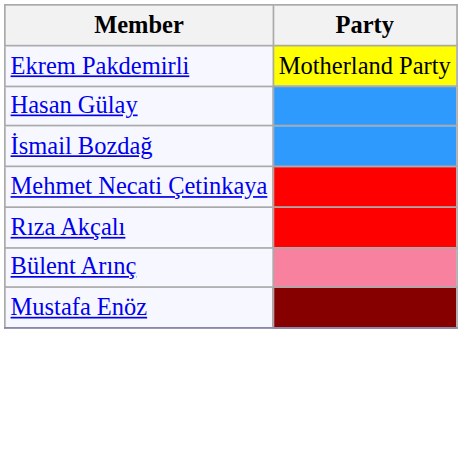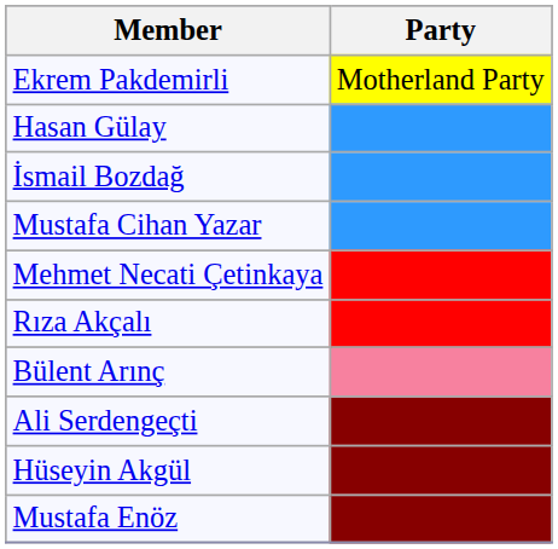 <table class=wikitable style="border:1px solid #8888aa; background-color:#f7f8ff; padding:0px; font-size:90%;">
 <tr>
 <th>Member</th>
 <th>Party</th>
 </tr>
 <tr>
 <td><a href='#'>Ekrem Pakdemirli</a></td>
 <td style="background: #ffff00">Motherland Party</td>
 </tr>
 <tr>
 <td><a href='#'>Hasan Gülay</a></td>
 <td style="background: #2E9AFE"></td>
 </tr>
 <tr>
 <td><a href='#'>İsmail Bozdağ</a></td>
 <td style="background: #2E9AFE"></td>
 </tr>
 <tr>
+<td><a href='#'>Mustafa Cihan Yazar</a></td>
+<td style="background: #2E9AFE"></td>
+</tr>
+<tr>
 <td><a href='#'>Mehmet Necati Çetinkaya</a></td>
 <td style="background: #ff0000"></td>
 </tr>
 <tr>
 <td><a href='#'>Rıza Akçalı</a></td>
 <td style="background: #ff0000"></td>
 </tr>
 <tr>
 <td><a href='#'>Bülent Arınç</a></td>
 <td style="background: #F7819F"></td>
 </tr>
 <tr>
+<td><a href='#'>Ali Serdengeçti</a></td>
+<td style="background: #870000"></td>
+</tr>
+<tr>
+<td><a href='#'>Hüseyin Akgül</a></td>
+<td style="background: #870000"></td>
+</tr>
+<tr>
 <td><a href='#'>Mustafa Enöz</a></td>
 <td style="background: #870000"></td>
 </tr>
 <tr>
 </tr>
 </table>
